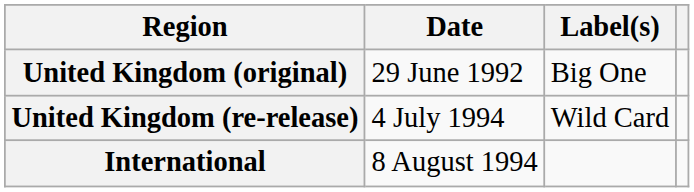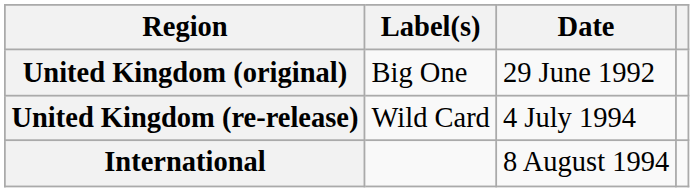 <table class="wikitable plainrowheaders">
 <tr>
 <th scope="col">Region</th>
+<th scope="col">Label(s)</th>
 <th scope="col">Date</th>
-<th scope="col">Label(s)</th>
 <th scope="col"></th>
 </tr>
 <tr>
 <th scope="row">United Kingdom (original)</th>
+<td>Big One</td>
 <td>29 June 1992</td>
-<td>Big One</td>
 <td align="center"></td>
 </tr>
 <tr>
 <th scope="row">United Kingdom (re-release)</th>
+<td>Wild Card</td>
 <td>4 July 1994</td>
-<td>Wild Card</td>
 <td align="center"></td>
 </tr>
 <tr>
 <th scope="row">International</th>
+<td></td>
 <td>8 August 1994</td>
-<td></td>
 <td align="center"></td>
 </tr>
 </table>
